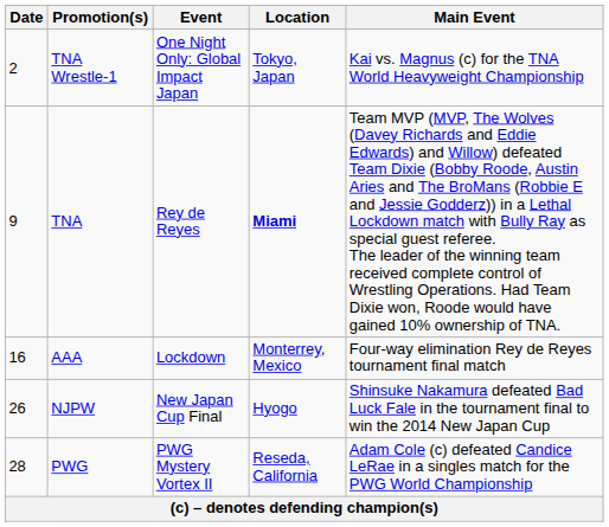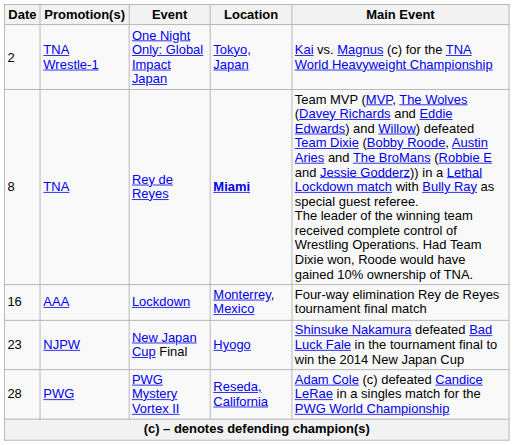 <table class="wikitable" style="width:100%;">
 <tr>
 <th width=5%>Date</th>
 <th width=5%>Promotion(s)</th>
 <th width=15%>Event</th>
 <th width=15%>Location</th>
 <th width=40%>Main Event</th>
 </tr>
 <tr>
 <td>2</td>
 <td><a href='#'>TNA</a><br><a href='#'>Wrestle-1</a></td>
 <td><a href='#'>One Night Only: Global Impact Japan</a></td>
 <td><a href='#'>Tokyo, Japan</a></td>
 <td><a href='#'>Kai</a> vs. <a href='#'>Magnus</a> (c) for the <a href='#'>TNA World Heavyweight Championship</a></td>
 </tr>
 <tr>
-<td>9</td>
+<td>8</td>
 <td><a href='#'>TNA</a></td>
 <td><a href='#'>Rey de Reyes</a></td>
 <td><strong><a href='#'>Miami</a></strong></td>
 <td>Team MVP (<a href='#'>MVP</a>, <a href='#'>The Wolves</a> (<a href='#'>Davey Richards</a> and <a href='#'>Eddie Edwards</a>) and <a href='#'>Willow</a>) defeated <a href='#'>Team Dixie</a> (<a href='#'>Bobby Roode</a>, <a href='#'>Austin Aries</a> and <a href='#'>The BroMans</a> (<a href='#'>Robbie E</a> and <a href='#'>Jessie Godderz</a>)) in a <a href='#'>Lethal Lockdown match</a> with <a href='#'>Bully Ray</a> as special guest referee.<br>The leader of the winning team received complete control of Wrestling Operations. Had Team Dixie won, Roode would have gained 10% ownership of TNA.</td>
 </tr>
 <tr>
 <td>16</td>
 <td><a href='#'>AAA</a></td>
 <td><a href='#'>Lockdown</a></td>
 <td><a href='#'>Monterrey</a>, <a href='#'>Mexico</a></td>
 <td>Four-way elimination Rey de Reyes tournament final match</td>
 </tr>
 <tr>
-<td>26</td>
+<td>23</td>
 <td><a href='#'>NJPW</a></td>
 <td><a href='#'>New Japan Cup</a> Final</td>
 <td><a href='#'>Hyogo</a></td>
 <td><a href='#'>Shinsuke Nakamura</a> defeated <a href='#'>Bad Luck Fale</a> in the tournament final to win the 2014 New Japan Cup</td>
 </tr>
 <tr>
 <td>28</td>
 <td><a href='#'>PWG</a></td>
 <td><a href='#'>PWG Mystery Vortex II</a></td>
 <td><a href='#'>Reseda, California</a></td>
 <td><a href='#'>Adam Cole</a> (c) defeated <a href='#'>Candice LeRae</a> in a singles match for the <a href='#'>PWG World Championship</a></td>
 </tr>
 <tr>
 <th colspan="6">(c) – denotes defending champion(s)</th>
 </tr>
 </table>
